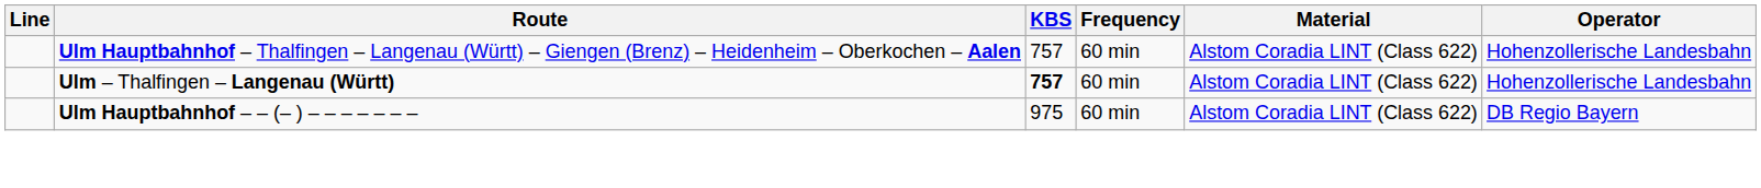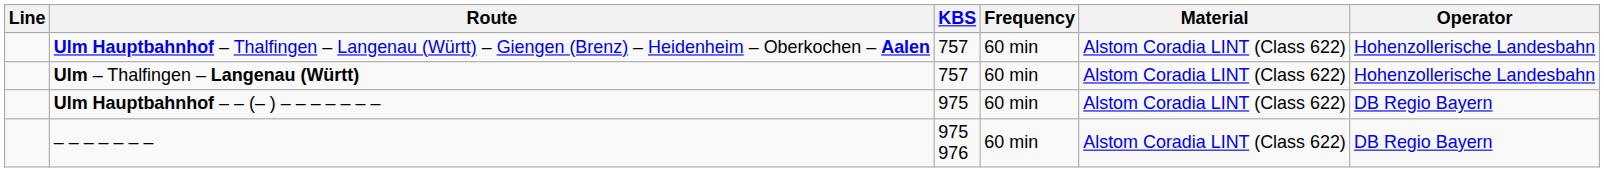 <table class="wikitable sortable" style>
 <tr>
 <th>Line</th>
 <th>Route</th>
 <th><a href='#'>KBS</a></th>
 <th>Frequency</th>
 <th>Material</th>
 <th>Operator</th>
 </tr>
 <tr>
 <td><strong></strong></td>
 <td><strong><a href='#'>Ulm Hauptbahnhof</a></strong> – <a href='#'>Thalfingen</a> – <a href='#'>Langenau (Württ)</a> – <a href='#'>Giengen (Brenz)</a> – <a href='#'>Heidenheim</a> – Oberkochen – <a href='#'><strong>Aalen</strong></a></td>
 <td>757</td>
 <td>60 min</td>
 <td><a href='#'>Alstom Coradia LINT</a> (Class 622)</td>
 <td><a href='#'>Hohenzollerische Landesbahn</a></td>
 </tr>
 <tr>
 <td><strong></strong></td>
 <td><strong>Ulm</strong> – Thalfingen – <strong>Langenau (Württ)</strong></td>
-<td><strong>757</strong></td>
+<td>757</td>
 <td>60 min</td>
 <td><a href='#'>Alstom Coradia LINT</a> (Class 622)</td>
 <td><a href='#'>Hohenzollerische Landesbahn</a></td>
 </tr>
 <tr>
 <td align="center"></td>
 <td><strong>Ulm Hauptbahnhof</strong> –  –  (– ) –  –  –  –  –  –  – <strong></strong></td>
 <td>975</td>
 <td>60 min</td>
 <td><a href='#'>Alstom Coradia LINT</a> (Class 622)</td>
 <td><a href='#'>DB Regio Bayern</a></td>
 </tr>
+<tr>
+<td align="center"></td>
+<td><strong></strong> –  –  –  –  –  –  – <strong></strong></td>
+<td>975<br>976</td>
+<td>60 min</td>
+<td><a href='#'>Alstom Coradia LINT</a> (Class 622)</td>
+<td><a href='#'>DB Regio Bayern</a></td>
+</tr>
 </table>
